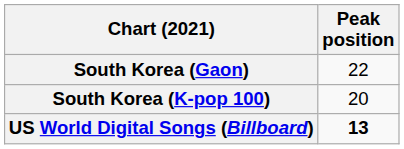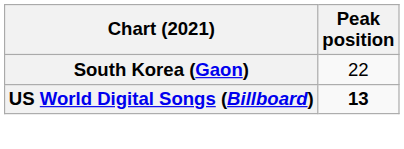 <table class="wikitable sortable plainrowheaders" style="text-align:center">
 <tr>
 <th scope="col">Chart (2021)</th>
 <th scope="col">Peak<br>position</th>
 </tr>
 <tr>
 <th scope="row">South Korea (<a href='#'>Gaon</a>)</th>
 <td>22</td>
 </tr>
 <tr>
-<th scope="row">South Korea (<a href='#'>K-pop 100</a>)</th>
-<td>20</td>
-</tr>
-<tr>
 <th scope="row">US <a href='#'>World Digital Songs</a> (<em><a href='#'>Billboard</a></em>)</th>
 <td><strong>13</strong></td>
 </tr>
 </table>
